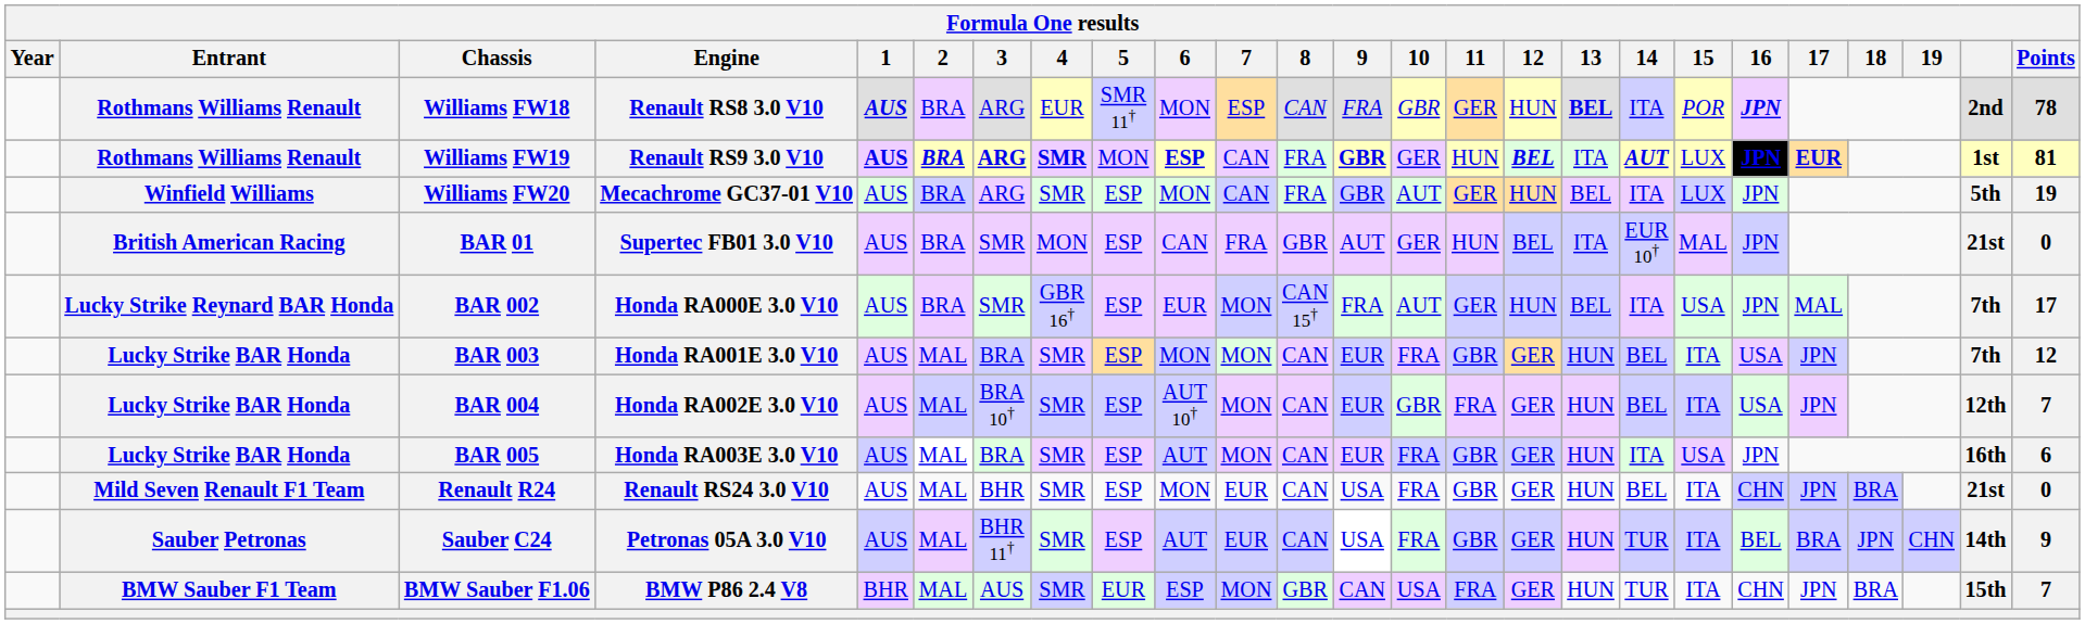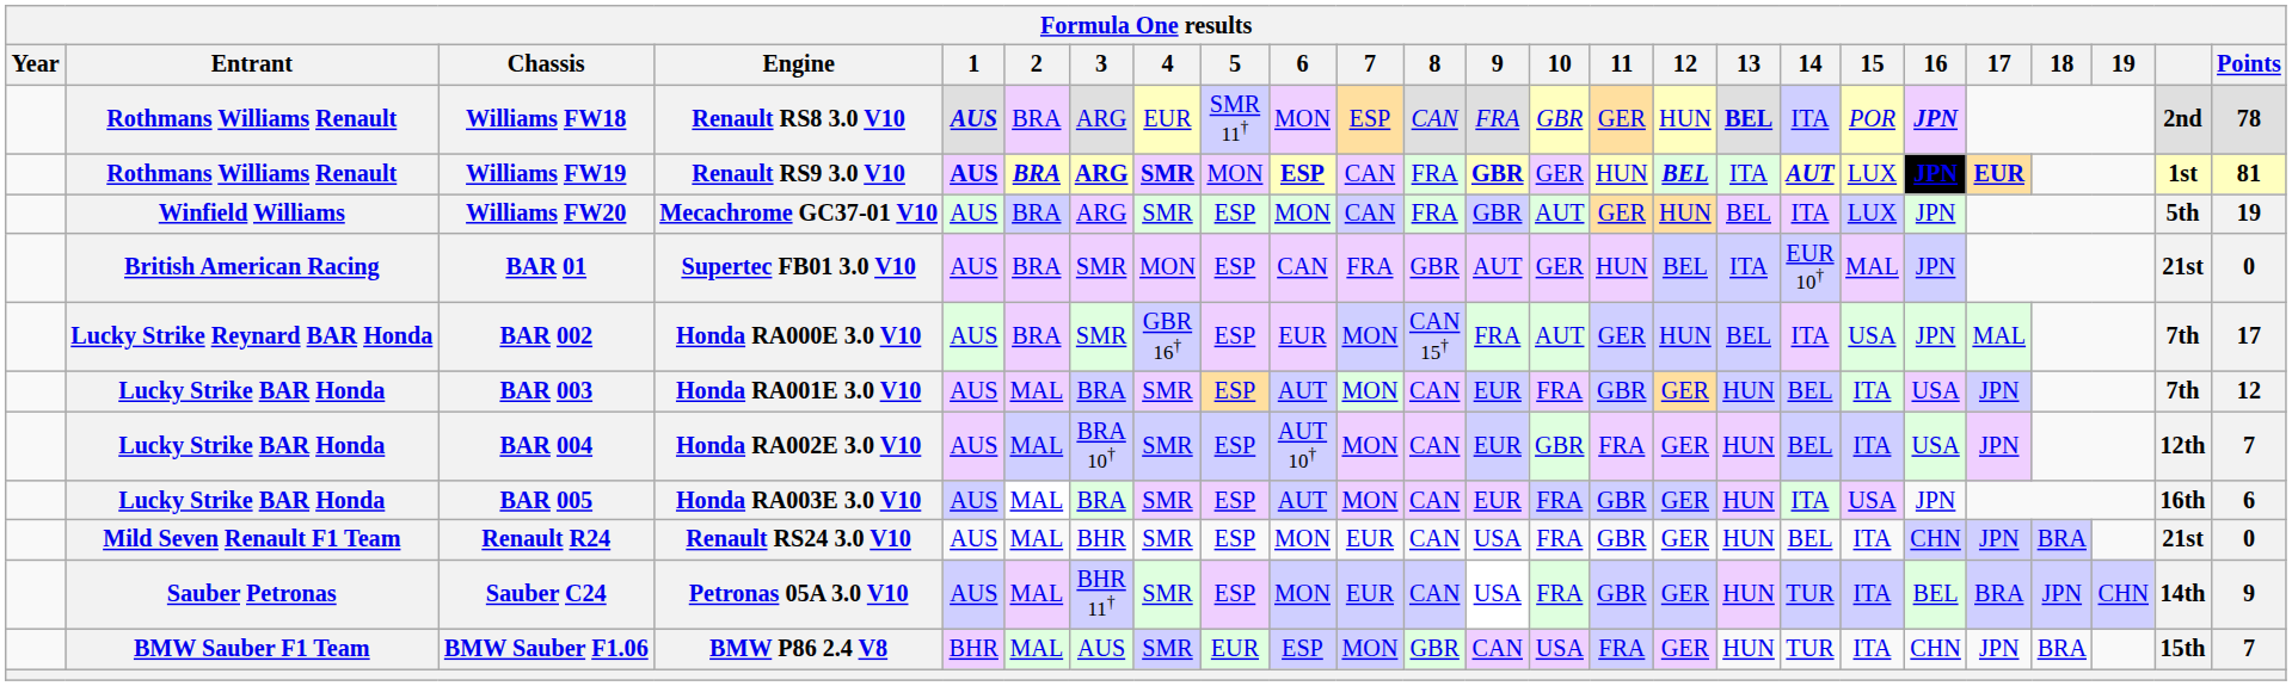 <table class="wikitable" style="text-align:center; font-size:85%">
 <tr>
 <th colspan=25><a href='#'>Formula One</a> results</th>
 </tr>
 <tr>
 <th scope="col">Year</th>
 <th scope="col">Entrant</th>
 <th scope="col">Chassis</th>
 <th scope="col">Engine</th>
 <th scope="col">1</th>
 <th scope="col">2</th>
 <th scope="col">3</th>
 <th scope="col">4</th>
 <th scope="col">5</th>
 <th scope="col">6</th>
 <th scope="col">7</th>
 <th scope="col">8</th>
 <th scope="col">9</th>
 <th scope="col">10</th>
 <th scope="col">11</th>
 <th scope="col">12</th>
 <th scope="col">13</th>
 <th scope="col">14</th>
 <th scope="col">15</th>
 <th scope="col">16</th>
 <th scope="col">17</th>
 <th scope="col">18</th>
 <th scope="col">19</th>
 <th scope="col"></th>
 <th scope="col"><a href='#'>Points</a></th>
 </tr>
 <tr>
 <td></td>
 <th nowrap><a href='#'>Rothmans</a> <a href='#'>Williams</a> <a href='#'>Renault</a></th>
 <th nowrap><a href='#'>Williams</a> <a href='#'>FW18</a></th>
 <th nowrap><a href='#'>Renault</a> RS8 3.0 <a href='#'>V10</a></th>
 <td style="background:#dfdfdf;"><strong><em><a href='#'>AUS</a></em></strong><br></td>
 <td style="background:#efcfff;"><a href='#'>BRA</a><br></td>
 <td style="background:#dfdfdf;"><a href='#'>ARG</a><br></td>
 <td style="background:#ffffbf;"><a href='#'>EUR</a><br></td>
 <td style="background:#cfcfff;"><a href='#'>SMR</a><br><small>11<sup>†</sup></small></td>
 <td style="background:#efcfff;"><a href='#'>MON</a><br></td>
 <td style="background:#ffdf9f;"><a href='#'>ESP</a><br></td>
 <td style="background:#dfdfdf;"><em><a href='#'>CAN</a></em><br></td>
 <td style="background:#dfdfdf;"><em><a href='#'>FRA</a></em><br></td>
 <td style="background:#ffffbf;"><em><a href='#'>GBR</a></em><br></td>
 <td style="background:#ffdf9f;"><a href='#'>GER</a><br></td>
 <td style="background:#ffffbf;"><a href='#'>HUN</a><br></td>
 <td style="background:#dfdfdf;"><strong><a href='#'>BEL</a></strong><br></td>
 <td style="background:#cfcfff;"><a href='#'>ITA</a><br></td>
 <td style="background:#ffffbf;"><em><a href='#'>POR</a></em><br></td>
 <td style="background:#efcfff;"><strong><em><a href='#'>JPN</a></em></strong><br></td>
 <td colspan=3></td>
 <td style="background:#dfdfdf;"><strong>2nd</strong></td>
 <td style="background:#dfdfdf;"><strong>78</strong></td>
 </tr>
 <tr>
 <td></td>
 <th nowrap><a href='#'>Rothmans</a> <a href='#'>Williams</a> <a href='#'>Renault</a></th>
 <th nowrap><a href='#'>Williams</a> <a href='#'>FW19</a></th>
 <th nowrap><a href='#'>Renault</a> RS9 3.0 <a href='#'>V10</a></th>
 <td style="background:#efcfff;"><strong><a href='#'>AUS</a></strong><br></td>
 <td style="background:#ffffbf;"><strong><em><a href='#'>BRA</a></em></strong><br></td>
 <td style="background:#ffffbf;"><strong><a href='#'>ARG</a></strong><br></td>
 <td style="background:#efcfff;"><strong><a href='#'>SMR</a></strong><br></td>
 <td style="background:#efcfff;"><a href='#'>MON</a><br></td>
 <td style="background:#ffffbf;"><strong><a href='#'>ESP</a></strong><br></td>
 <td style="background:#efcfff;"><a href='#'>CAN</a><br></td>
 <td style="background:#dfffdf;"><a href='#'>FRA</a><br></td>
 <td style="background:#ffffbf;"><strong><a href='#'>GBR</a></strong><br></td>
 <td style="background:#efcfff;"><a href='#'>GER</a><br></td>
 <td style="background:#ffffbf;"><a href='#'>HUN</a><br></td>
 <td style="background:#dfffdf;"><strong><em><a href='#'>BEL</a></em></strong><br></td>
 <td style="background:#dfffdf;"><a href='#'>ITA</a><br></td>
 <td style="background:#ffffbf;"><strong><em><a href='#'>AUT</a></em></strong><br></td>
 <td style="background:#ffffbf;"><a href='#'>LUX</a><br></td>
 <td style="background:#000; color:white;"><strong><a href='#'><span>JPN</span></a></strong><br></td>
 <td style="background:#ffdf9f;"><strong><a href='#'>EUR</a></strong><br></td>
 <td colspan=2></td>
 <td style="background:#ffffbf;"><strong>1st</strong></td>
 <td style="background:#ffffbf;"><strong>81</strong></td>
 </tr>
 <tr>
 <td></td>
 <th nowrap><a href='#'>Winfield</a> <a href='#'>Williams</a></th>
 <th nowrap><a href='#'>Williams</a> <a href='#'>FW20</a></th>
 <th nowrap><a href='#'>Mecachrome</a> GC37-01 <a href='#'>V10</a></th>
 <td style="background:#dfffdf;"><a href='#'>AUS</a><br></td>
 <td style="background:#cfcfff;"><a href='#'>BRA</a><br></td>
 <td style="background:#efcfff;"><a href='#'>ARG</a><br></td>
 <td style="background:#dfffdf;"><a href='#'>SMR</a><br></td>
 <td style="background:#dfffdf;"><a href='#'>ESP</a><br></td>
 <td style="background:#dfffdf;"><a href='#'>MON</a><br></td>
 <td style="background:#cfcfff;"><a href='#'>CAN</a><br></td>
 <td style="background:#dfffdf;"><a href='#'>FRA</a><br></td>
 <td style="background:#cfcfff;"><a href='#'>GBR</a><br></td>
 <td style="background:#dfffdf;"><a href='#'>AUT</a><br></td>
 <td style="background:#ffdf9f;"><a href='#'>GER</a><br></td>
 <td style="background:#ffdf9f;"><a href='#'>HUN</a><br></td>
 <td style="background:#efcfff;"><a href='#'>BEL</a><br></td>
 <td style="background:#efcfff;"><a href='#'>ITA</a><br></td>
 <td style="background:#cfcfff;"><a href='#'>LUX</a><br></td>
 <td style="background:#dfffdf;"><a href='#'>JPN</a><br></td>
 <td colspan=3></td>
 <th>5th</th>
 <th>19</th>
 </tr>
 <tr>
 <td></td>
 <th nowrap><a href='#'>British American Racing</a></th>
 <th nowrap><a href='#'>BAR</a> <a href='#'>01</a></th>
 <th nowrap><a href='#'>Supertec</a> FB01 3.0 <a href='#'>V10</a></th>
 <td style="background:#efcfff;"><a href='#'>AUS</a><br></td>
 <td style="background:#efcfff;"><a href='#'>BRA</a><br></td>
 <td style="background:#efcfff;"><a href='#'>SMR</a><br></td>
 <td style="background:#efcfff;"><a href='#'>MON</a><br></td>
 <td style="background:#efcfff;"><a href='#'>ESP</a><br></td>
 <td style="background:#efcfff;"><a href='#'>CAN</a><br></td>
 <td style="background:#efcfff;"><a href='#'>FRA</a><br></td>
 <td style="background:#efcfff;"><a href='#'>GBR</a><br></td>
 <td style="background:#efcfff;"><a href='#'>AUT</a><br></td>
 <td style="background:#efcfff;"><a href='#'>GER</a><br></td>
 <td style="background:#efcfff;"><a href='#'>HUN</a><br></td>
 <td style="background:#cfcfff;"><a href='#'>BEL</a><br></td>
 <td style="background:#cfcfff;"><a href='#'>ITA</a><br></td>
 <td style="background:#cfcfff;"><a href='#'>EUR</a><br><small>10<sup>†</sup></small></td>
 <td style="background:#efcfff;"><a href='#'>MAL</a><br></td>
 <td style="background:#cfcfff;"><a href='#'>JPN</a><br></td>
 <td colspan=3></td>
 <th>21st</th>
 <th>0</th>
 </tr>
 <tr>
 <td></td>
 <th nowrap><a href='#'>Lucky Strike</a> <a href='#'>Reynard</a> <a href='#'>BAR</a> <a href='#'>Honda</a></th>
 <th nowrap><a href='#'>BAR</a> <a href='#'>002</a></th>
 <th nowrap><a href='#'>Honda</a> RA000E 3.0 <a href='#'>V10</a></th>
 <td style="background:#dfffdf;"><a href='#'>AUS</a><br></td>
 <td style="background:#efcfff;"><a href='#'>BRA</a><br></td>
 <td style="background:#dfffdf;"><a href='#'>SMR</a><br></td>
 <td style="background:#cfcfff;"><a href='#'>GBR</a><br><small>16<sup>†</sup></small></td>
 <td style="background:#efcfff;"><a href='#'>ESP</a><br></td>
 <td style="background:#efcfff;"><a href='#'>EUR</a><br></td>
 <td style="background:#cfcfff;"><a href='#'>MON</a><br></td>
 <td style="background:#cfcfff;"><a href='#'>CAN</a><br><small>15<sup>†</sup></small></td>
 <td style="background:#dfffdf;"><a href='#'>FRA</a><br></td>
 <td style="background:#dfffdf;"><a href='#'>AUT</a><br></td>
 <td style="background:#cfcfff;"><a href='#'>GER</a><br></td>
 <td style="background:#cfcfff;"><a href='#'>HUN</a><br></td>
 <td style="background:#cfcfff;"><a href='#'>BEL</a><br></td>
 <td style="background:#efcfff;"><a href='#'>ITA</a><br></td>
 <td style="background:#dfffdf;"><a href='#'>USA</a><br></td>
 <td style="background:#dfffdf;"><a href='#'>JPN</a><br></td>
 <td style="background:#dfffdf;"><a href='#'>MAL</a><br></td>
 <td colspan=2></td>
 <th>7th</th>
 <th>17</th>
 </tr>
 <tr>
 <td></td>
 <th nowrap><a href='#'>Lucky Strike</a> <a href='#'>BAR</a> <a href='#'>Honda</a></th>
 <th nowrap><a href='#'>BAR</a> <a href='#'>003</a></th>
 <th nowrap><a href='#'>Honda</a> RA001E 3.0 <a href='#'>V10</a></th>
 <td style="background:#efcfff;"><a href='#'>AUS</a><br></td>
 <td style="background:#efcfff;"><a href='#'>MAL</a><br></td>
 <td style="background:#cfcfff;"><a href='#'>BRA</a><br></td>
 <td style="background:#efcfff;"><a href='#'>SMR</a><br></td>
 <td style="background:#ffdf9f;"><a href='#'>ESP</a><br></td>
-<td style="background:#cfcfff;"><a href='#'>MON</a><br></td>
+<td style="background:#cfcfff;"><a href='#'>AUT</a><br></td>
 <td style="background:#dfffdf;"><a href='#'>MON</a><br></td>
 <td style="background:#efcfff;"><a href='#'>CAN</a><br></td>
 <td style="background:#cfcfff;"><a href='#'>EUR</a><br></td>
 <td style="background:#efcfff;"><a href='#'>FRA</a><br></td>
 <td style="background:#cfcfff;"><a href='#'>GBR</a><br></td>
 <td style="background:#ffdf9f;"><a href='#'>GER</a><br></td>
 <td style="background:#cfcfff;"><a href='#'>HUN</a><br></td>
 <td style="background:#cfcfff;"><a href='#'>BEL</a><br></td>
 <td style="background:#dfffdf;"><a href='#'>ITA</a><br></td>
 <td style="background:#efcfff;"><a href='#'>USA</a><br></td>
 <td style="background:#cfcfff;"><a href='#'>JPN</a><br></td>
 <td colspan=2></td>
 <th>7th</th>
 <th>12</th>
 </tr>
 <tr>
 <td></td>
 <th nowrap><a href='#'>Lucky Strike</a> <a href='#'>BAR</a> <a href='#'>Honda</a></th>
 <th nowrap><a href='#'>BAR</a> <a href='#'>004</a></th>
 <th nowrap><a href='#'>Honda</a> RA002E 3.0 <a href='#'>V10</a></th>
 <td style="background:#efcfff;"><a href='#'>AUS</a><br></td>
 <td style="background:#cfcfff;"><a href='#'>MAL</a><br></td>
 <td style="background:#cfcfff;"><a href='#'>BRA</a><br><small>10<sup>†</sup></small></td>
 <td style="background:#cfcfff;"><a href='#'>SMR</a><br></td>
 <td style="background:#cfcfff;"><a href='#'>ESP</a><br></td>
 <td style="background:#cfcfff;"><a href='#'>AUT</a><br><small>10<sup>†</sup></small></td>
 <td style="background:#efcfff;"><a href='#'>MON</a><br></td>
 <td style="background:#efcfff;"><a href='#'>CAN</a><br></td>
 <td style="background:#cfcfff;"><a href='#'>EUR</a><br></td>
 <td style="background:#dfffdf;"><a href='#'>GBR</a><br></td>
 <td style="background:#efcfff;"><a href='#'>FRA</a><br></td>
 <td style="background:#efcfff;"><a href='#'>GER</a><br></td>
 <td style="background:#efcfff;"><a href='#'>HUN</a><br></td>
 <td style="background:#cfcfff;"><a href='#'>BEL</a><br></td>
 <td style="background:#cfcfff;"><a href='#'>ITA</a><br></td>
 <td style="background:#dfffdf;"><a href='#'>USA</a><br></td>
 <td style="background:#efcfff;"><a href='#'>JPN</a><br></td>
 <td colspan=2></td>
 <th>12th</th>
 <th>7</th>
 </tr>
 <tr>
 <td></td>
 <th nowrap><a href='#'>Lucky Strike</a> <a href='#'>BAR</a> <a href='#'>Honda</a></th>
 <th nowrap><a href='#'>BAR</a> <a href='#'>005</a></th>
 <th nowrap><a href='#'>Honda</a> RA003E 3.0 <a href='#'>V10</a></th>
 <td style="background:#cfcfff;"><a href='#'>AUS</a><br></td>
 <td style="background:#ffffff;"><a href='#'>MAL</a><br></td>
 <td style="background:#dfffdf;"><a href='#'>BRA</a><br></td>
 <td style="background:#efcfff;"><a href='#'>SMR</a><br></td>
 <td style="background:#efcfff;"><a href='#'>ESP</a><br></td>
 <td style="background:#cfcfff;"><a href='#'>AUT</a><br></td>
 <td style="background:#efcfff;"><a href='#'>MON</a><br></td>
 <td style="background:#efcfff;"><a href='#'>CAN</a><br></td>
 <td style="background:#efcfff;"><a href='#'>EUR</a><br></td>
 <td style="background:#cfcfff;"><a href='#'>FRA</a><br></td>
 <td style="background:#cfcfff;"><a href='#'>GBR</a><br></td>
 <td style="background:#cfcfff;"><a href='#'>GER</a><br></td>
 <td style="background:#efcfff;"><a href='#'>HUN</a><br></td>
 <td style="background:#dfffdf;"><a href='#'>ITA</a><br></td>
 <td style="background:#efcfff;"><a href='#'>USA</a><br></td>
 <td><a href='#'>JPN</a></td>
 <td colspan=3></td>
 <th>16th</th>
 <th>6</th>
 </tr>
 <tr>
 <td></td>
 <th nowrap><a href='#'>Mild Seven</a> <a href='#'>Renault F1 Team</a></th>
 <th nowrap><a href='#'>Renault</a> <a href='#'>R24</a></th>
 <th nowrap><a href='#'>Renault</a> RS24 3.0 <a href='#'>V10</a></th>
 <td><a href='#'>AUS</a></td>
 <td><a href='#'>MAL</a></td>
 <td><a href='#'>BHR</a></td>
 <td><a href='#'>SMR</a></td>
 <td><a href='#'>ESP</a></td>
 <td><a href='#'>MON</a></td>
 <td><a href='#'>EUR</a></td>
 <td><a href='#'>CAN</a></td>
 <td><a href='#'>USA</a></td>
 <td><a href='#'>FRA</a></td>
 <td><a href='#'>GBR</a></td>
 <td><a href='#'>GER</a></td>
 <td><a href='#'>HUN</a></td>
 <td><a href='#'>BEL</a></td>
 <td><a href='#'>ITA</a></td>
 <td style="background:#cfcfff;"><a href='#'>CHN</a><br></td>
 <td style="background:#cfcfff;"><a href='#'>JPN</a><br></td>
 <td style="background:#cfcfff;"><a href='#'>BRA</a><br></td>
 <td></td>
 <th>21st</th>
 <th>0</th>
 </tr>
 <tr>
 <td></td>
 <th nowrap><a href='#'>Sauber</a> <a href='#'>Petronas</a></th>
 <th nowrap><a href='#'>Sauber</a> <a href='#'>C24</a></th>
 <th nowrap><a href='#'>Petronas</a> 05A 3.0 <a href='#'>V10</a></th>
 <td style="background:#cfcfff;"><a href='#'>AUS</a><br></td>
 <td style="background:#efcfff;"><a href='#'>MAL</a><br></td>
 <td style="background:#cfcfff;"><a href='#'>BHR</a><br><small>11<sup>†</sup></small></td>
 <td style="background:#dfffdf;"><a href='#'>SMR</a><br></td>
 <td style="background:#efcfff;"><a href='#'>ESP</a><br></td>
-<td style="background:#cfcfff;"><a href='#'>AUT</a><br></td>
+<td style="background:#cfcfff;"><a href='#'>MON</a><br></td>
 <td style="background:#cfcfff;"><a href='#'>EUR</a><br></td>
 <td style="background:#cfcfff;"><a href='#'>CAN</a><br></td>
 <td style="background:#ffffff;"><a href='#'>USA</a><br></td>
 <td style="background:#dfffdf;"><a href='#'>FRA</a><br></td>
 <td style="background:#cfcfff;"><a href='#'>GBR</a><br></td>
 <td style="background:#cfcfff;"><a href='#'>GER</a><br></td>
 <td style="background:#efcfff;"><a href='#'>HUN</a><br></td>
 <td style="background:#cfcfff;"><a href='#'>TUR</a><br></td>
 <td style="background:#cfcfff;"><a href='#'>ITA</a><br></td>
 <td style="background:#dfffdf;"><a href='#'>BEL</a><br></td>
 <td style="background:#cfcfff;"><a href='#'>BRA</a><br></td>
 <td style="background:#cfcfff;"><a href='#'>JPN</a><br></td>
 <td style="background:#cfcfff;"><a href='#'>CHN</a><br></td>
 <th>14th</th>
 <th>9</th>
 </tr>
 <tr>
 <td></td>
 <th nowrap><a href='#'>BMW Sauber F1 Team</a></th>
 <th nowrap><a href='#'>BMW Sauber</a> <a href='#'>F1.06</a></th>
 <th nowrap><a href='#'>BMW</a> P86 2.4 <a href='#'>V8</a></th>
 <td style="background:#efcfff;"><a href='#'>BHR</a><br></td>
 <td style="background:#dfffdf;"><a href='#'>MAL</a><br></td>
 <td style="background:#dfffdf;"><a href='#'>AUS</a><br></td>
 <td style="background:#cfcfff;"><a href='#'>SMR</a><br></td>
 <td style="background:#dfffdf;"><a href='#'>EUR</a><br></td>
 <td style="background:#cfcfff;"><a href='#'>ESP</a><br></td>
 <td style="background:#cfcfff;"><a href='#'>MON</a><br></td>
 <td style="background:#dfffdf;"><a href='#'>GBR</a><br></td>
 <td style="background:#efcfff;"><a href='#'>CAN</a><br></td>
 <td style="background:#efcfff;"><a href='#'>USA</a><br></td>
 <td style="background:#cfcfff;"><a href='#'>FRA</a><br></td>
 <td style="background:#efcfff;"><a href='#'>GER</a><br></td>
 <td><a href='#'>HUN</a></td>
 <td><a href='#'>TUR</a></td>
 <td><a href='#'>ITA</a></td>
 <td><a href='#'>CHN</a></td>
 <td><a href='#'>JPN</a></td>
 <td><a href='#'>BRA</a></td>
 <td></td>
 <th>15th</th>
 <th>7</th>
 </tr>
 <tr>
 <th colspan="25"></th>
 </tr>
 </table>
